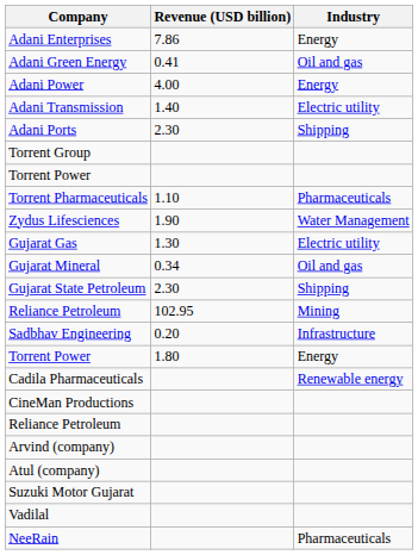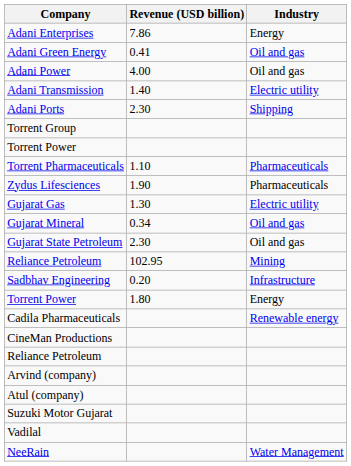 <table class="wikitable sortable">
 <tr>
 <th>Company</th>
 <th>Revenue (USD billion)</th>
 <th>Industry</th>
 </tr>
 <tr>
 <td><a href='#'>Adani Enterprises</a></td>
 <td>7.86</td>
 <td>Energy</td>
 </tr>
 <tr>
 <td><a href='#'>Adani Green Energy</a></td>
 <td>0.41</td>
 <td><a href='#'>Oil and gas</a></td>
 </tr>
 <tr>
 <td><a href='#'>Adani Power</a></td>
 <td>4.00</td>
-<td><a href='#'>Energy</a></td>
+<td>Oil and gas</td>
 </tr>
 <tr>
 <td><a href='#'>Adani Transmission</a></td>
 <td>1.40</td>
 <td><a href='#'>Electric utility</a></td>
 </tr>
 <tr>
 <td><a href='#'>Adani Ports</a></td>
 <td>2.30</td>
 <td><a href='#'>Shipping</a></td>
 </tr>
 <tr>
 <td>Torrent Group</td>
 <td></td>
 <td></td>
 </tr>
 <tr>
 <td>Torrent Power</td>
 <td></td>
 <td></td>
 </tr>
 <tr>
 <td><a href='#'>Torrent Pharmaceuticals</a></td>
 <td>1.10</td>
 <td><a href='#'>Pharmaceuticals</a></td>
 </tr>
 <tr>
 <td><a href='#'>Zydus Lifesciences</a></td>
 <td>1.90</td>
-<td><a href='#'>Water Management</a></td>
+<td>Pharmaceuticals</td>
 </tr>
 <tr>
 <td><a href='#'>Gujarat Gas</a></td>
 <td>1.30</td>
 <td><a href='#'>Electric utility</a></td>
 </tr>
 <tr>
 <td><a href='#'>Gujarat Mineral</a></td>
 <td>0.34</td>
 <td><a href='#'>Oil and gas</a></td>
 </tr>
 <tr>
 <td><a href='#'>Gujarat State Petroleum</a></td>
 <td>2.30</td>
-<td><a href='#'>Shipping</a></td>
+<td>Oil and gas</td>
 </tr>
 <tr>
 <td><a href='#'>Reliance Petroleum</a></td>
 <td>102.95</td>
 <td><a href='#'>Mining</a></td>
 </tr>
 <tr>
 <td><a href='#'>Sadbhav Engineering</a></td>
 <td>0.20</td>
 <td><a href='#'>Infrastructure</a></td>
 </tr>
 <tr>
 <td><a href='#'>Torrent Power</a></td>
 <td>1.80</td>
 <td>Energy</td>
 </tr>
 <tr>
 <td>Cadila Pharmaceuticals</td>
 <td></td>
 <td><a href='#'>Renewable energy</a></td>
 </tr>
 <tr>
 <td>CineMan Productions</td>
 <td></td>
 <td></td>
 </tr>
 <tr>
 <td>Reliance Petroleum</td>
 <td></td>
 <td></td>
 </tr>
 <tr>
 <td>Arvind (company)</td>
 <td></td>
 <td></td>
 </tr>
 <tr>
 <td>Atul (company)</td>
 <td></td>
 <td></td>
 </tr>
 <tr>
 <td>Suzuki Motor Gujarat</td>
 <td></td>
 <td></td>
 </tr>
 <tr>
 <td>Vadilal</td>
 <td></td>
 <td></td>
 </tr>
 <tr>
 <td><a href='#'>NeeRain</a></td>
 <td></td>
-<td>Pharmaceuticals</td>
+<td><a href='#'>Water Management</a></td>
 </tr>
 </table>
